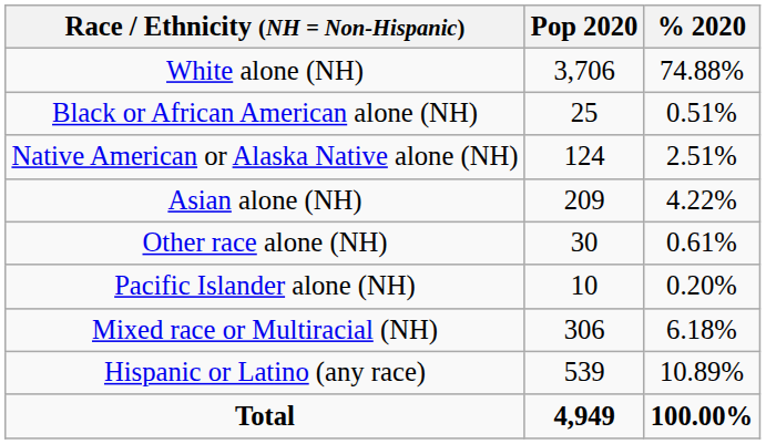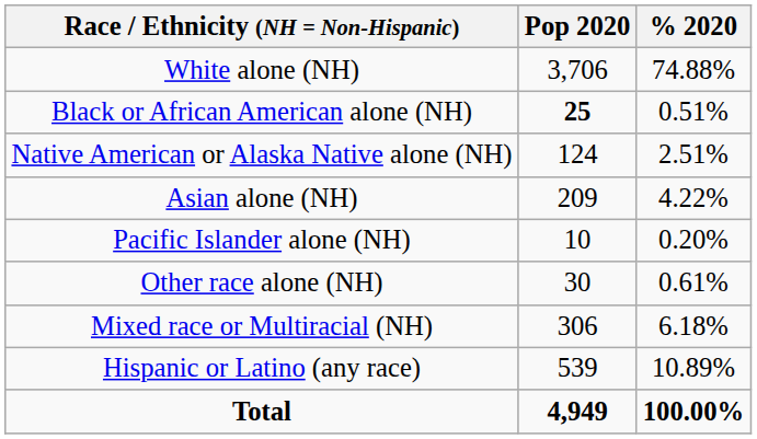 <table class="wikitable" style="text-align:center;">
 <tr>
 <th>Race / Ethnicity <small>(<em>NH = Non-Hispanic</em>)</small></th>
 <th>Pop 2020</th>
 <th>% 2020</th>
 </tr>
 <tr>
 <td><a href='#'>White</a> alone (NH)</td>
 <td>3,706</td>
 <td>74.88%</td>
 </tr>
 <tr>
 <td><a href='#'>Black or African American</a> alone (NH)</td>
-<td>25</td>
+<td><strong>25</strong></td>
 <td>0.51%</td>
 </tr>
 <tr>
 <td><a href='#'>Native American</a> or <a href='#'>Alaska Native</a> alone (NH)</td>
 <td>124</td>
 <td>2.51%</td>
 </tr>
 <tr>
 <td><a href='#'>Asian</a> alone (NH)</td>
 <td>209</td>
 <td>4.22%</td>
 </tr>
 <tr>
+<td><a href='#'>Pacific Islander</a> alone (NH)</td>
+<td>10</td>
+<td>0.20%</td>
+</tr>
+<tr>
 <td><a href='#'>Other race</a> alone (NH)</td>
 <td>30</td>
 <td>0.61%</td>
-</tr>
-<tr>
-<td><a href='#'>Pacific Islander</a> alone (NH)</td>
-<td>10</td>
-<td>0.20%</td>
 </tr>
 <tr>
 <td><a href='#'>Mixed race or Multiracial</a> (NH)</td>
 <td>306</td>
 <td>6.18%</td>
 </tr>
 <tr>
 <td><a href='#'>Hispanic or Latino</a> (any race)</td>
 <td>539</td>
 <td>10.89%</td>
 </tr>
 <tr>
 <td><strong>Total</strong></td>
 <td><strong>4,949</strong></td>
 <td><strong>100.00%</strong></td>
 </tr>
 </table>
